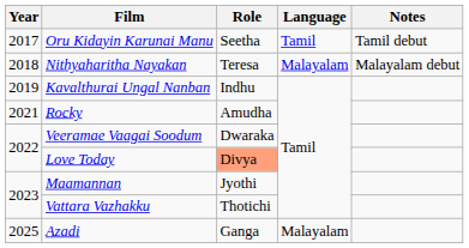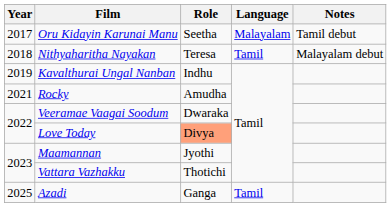 <table class="wikitable sortable">
 <tr>
 <th scope="col">Year</th>
 <th scope="col">Film</th>
 <th scope="col">Role</th>
 <th scope="col">Language</th>
 <th class="unsortable" scope="col">Notes</th>
 </tr>
 <tr>
 <td>2017</td>
 <td><em><a href='#'>Oru Kidayin Karunai Manu</a></em></td>
 <td>Seetha</td>
-<td><a href='#'>Tamil</a></td>
+<td><a href='#'>Malayalam</a></td>
 <td>Tamil debut</td>
 </tr>
 <tr>
 <td>2018</td>
 <td><em><a href='#'>Nithyaharitha Nayakan</a></em></td>
 <td>Teresa</td>
-<td><a href='#'>Malayalam</a></td>
+<td><a href='#'>Tamil</a></td>
 <td>Malayalam debut</td>
 </tr>
 <tr>
 <td>2019</td>
 <td><em><a href='#'>Kavalthurai Ungal Nanban</a></em></td>
 <td>Indhu</td>
 <td rowspan="6">Tamil</td>
 <td></td>
 </tr>
 <tr>
 <td>2021</td>
 <td><em><a href='#'>Rocky</a></em></td>
 <td>Amudha</td>
 <td></td>
 </tr>
 <tr>
 <td rowspan="2">2022</td>
 <td><em><a href='#'>Veeramae Vaagai Soodum</a></em></td>
 <td>Dwaraka</td>
 <td></td>
 </tr>
 <tr>
 <td><em><a href='#'>Love Today</a></em></td>
 <td style="background: lightsalmon;">Divya</td>
 <td></td>
 </tr>
 <tr>
 <td rowspan="2">2023</td>
 <td><em><a href='#'>Maamannan</a></em></td>
 <td>Jyothi</td>
 <td></td>
 </tr>
 <tr>
 <td><em><a href='#'>Vattara Vazhakku</a></em></td>
 <td>Thotichi</td>
 <td></td>
 </tr>
 <tr>
 <td>2025</td>
 <td><em><a href='#'>Azadi</a></em></td>
 <td>Ganga</td>
-<td>Malayalam</td>
+<td><a href='#'>Tamil</a></td>
 <td></td>
 </tr>
 </table>
